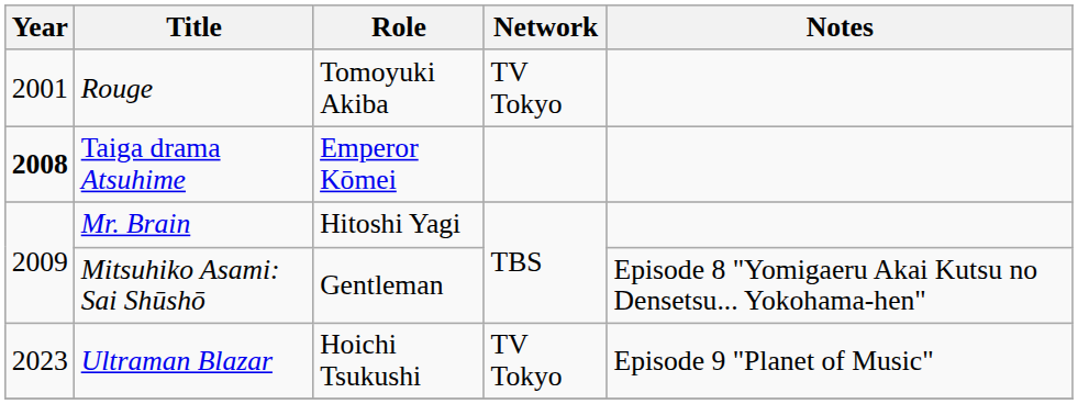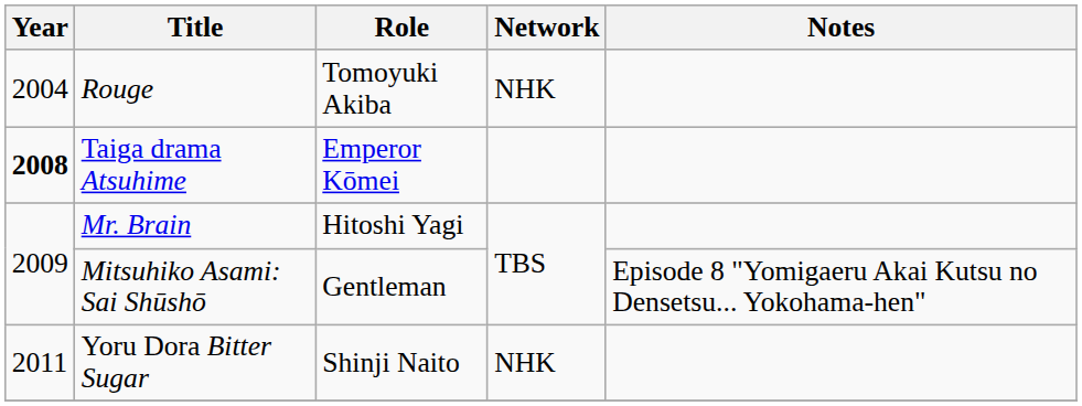 <table class="wikitable">
 <tr>
 <th>Year</th>
 <th>Title</th>
 <th>Role</th>
 <th>Network</th>
 <th>Notes</th>
 </tr>
 <tr>
-<td>2001</td>
+<td>2004</td>
 <td><em>Rouge</em></td>
 <td>Tomoyuki Akiba</td>
-<td>TV Tokyo</td>
+<td rowspan"2">NHK</td>
 <td></td>
 </tr>
 <tr>
 <td><strong>2008</strong></td>
 <td><a href='#'>Taiga drama</a> <em><a href='#'>Atsuhime</a></em></td>
 <td><a href='#'>Emperor Kōmei</a></td>
 <td></td>
 </tr>
 <tr>
 <td rowspan="2">2009</td>
 <td><em><a href='#'>Mr. Brain</a></em></td>
 <td>Hitoshi Yagi</td>
 <td rowspan="2">TBS</td>
 <td></td>
 </tr>
 <tr>
 <td><em>Mitsuhiko Asami: Sai Shūshō</em></td>
 <td>Gentleman</td>
 <td>Episode 8 "Yomigaeru Akai Kutsu no Densetsu... Yokohama-hen"</td>
 </tr>
 <tr>
-<td>2023</td>
-<td><em><a href='#'>Ultraman Blazar</a></em></td>
-<td>Hoichi Tsukushi</td>
-<td>TV Tokyo</td>
-<td>Episode 9 "Planet of Music"</td>
+<td>2011</td>
+<td>Yoru Dora <em>Bitter Sugar</em></td>
+<td>Shinji Naito</td>
+<td>NHK</td>
+<td></td>
 </tr>
 <tr>
 </tr>
 </table>
